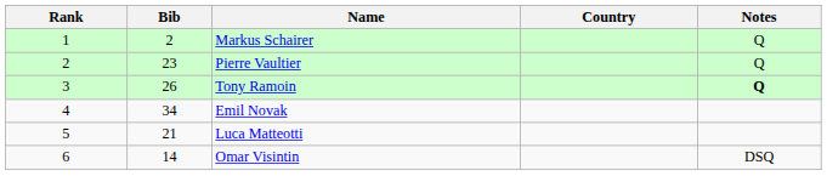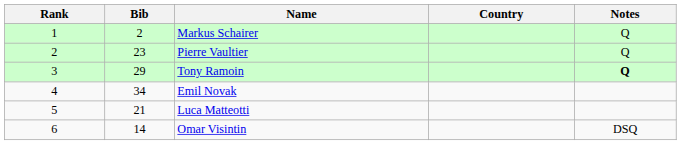 <table class="wikitable" style="text-align:center;" width=70%>
 <tr>
 <th>Rank</th>
 <th>Bib</th>
 <th>Name</th>
 <th>Country</th>
 <th>Notes</th>
 </tr>
 <tr bgcolor="#ccffcc">
 <td>1</td>
 <td>2</td>
 <td align=left><a href='#'>Markus Schairer</a></td>
 <td align=left></td>
 <td>Q</td>
 </tr>
 <tr bgcolor="#ccffcc">
 <td>2</td>
 <td>23</td>
 <td align=left><a href='#'>Pierre Vaultier</a></td>
 <td align=left></td>
 <td>Q</td>
 </tr>
 <tr bgcolor="#ccffcc">
 <td>3</td>
-<td>26</td>
+<td>29</td>
 <td align=left><a href='#'>Tony Ramoin</a></td>
 <td align=left></td>
 <td><strong>Q</strong></td>
 </tr>
 <tr>
 <td>4</td>
 <td>34</td>
 <td align=left><a href='#'>Emil Novak</a></td>
 <td align=left></td>
 <td></td>
 </tr>
 <tr>
 <td>5</td>
 <td>21</td>
 <td align=left><a href='#'>Luca Matteotti</a></td>
 <td align=left></td>
 <td></td>
 </tr>
 <tr>
 <td>6</td>
 <td>14</td>
 <td align=left><a href='#'>Omar Visintin</a></td>
 <td align=left></td>
 <td>DSQ</td>
 </tr>
 </table>
